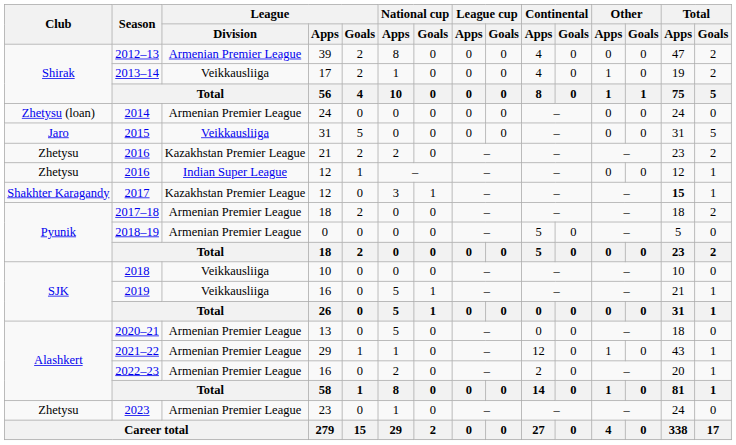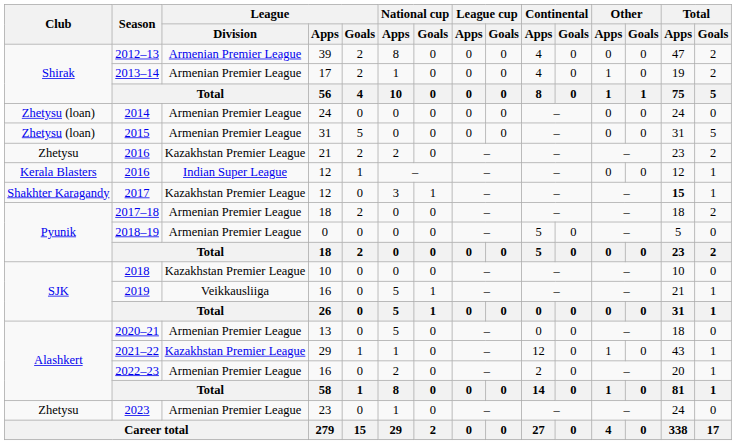 <table class="wikitable" style="text-align:center">
 <tr>
 <th rowspan="2">Club</th>
 <th rowspan="2">Season</th>
 <th colspan="3">League</th>
 <th colspan="2">National cup</th>
 <th colspan="2">League cup</th>
 <th colspan="2">Continental</th>
 <th colspan="2">Other</th>
 <th colspan="2">Total</th>
 </tr>
 <tr>
 <th>Division</th>
 <th>Apps</th>
 <th>Goals</th>
 <th>Apps</th>
 <th>Goals</th>
 <th>Apps</th>
 <th>Goals</th>
 <th>Apps</th>
 <th>Goals</th>
 <th>Apps</th>
 <th>Goals</th>
 <th>Apps</th>
 <th>Goals</th>
 </tr>
 <tr>
 <td rowspan="3"><a href='#'>Shirak</a></td>
 <td><a href='#'>2012–13</a></td>
 <td><a href='#'>Armenian Premier League</a></td>
 <td>39</td>
 <td>2</td>
 <td>8</td>
 <td>0</td>
 <td>0</td>
 <td>0</td>
 <td>4</td>
 <td>0</td>
 <td>0</td>
 <td>0</td>
 <td>47</td>
 <td>2</td>
 </tr>
 <tr>
 <td><a href='#'>2013–14</a></td>
-<td>Veikkausliiga</td>
+<td>Armenian Premier League</td>
 <td>17</td>
 <td>2</td>
 <td>1</td>
 <td>0</td>
 <td>0</td>
 <td>0</td>
 <td>4</td>
 <td>0</td>
 <td>1</td>
 <td>0</td>
 <td>19</td>
 <td>2</td>
 </tr>
 <tr>
 <th colspan="2">Total</th>
 <th>56</th>
 <th>4</th>
 <th>10</th>
 <th>0</th>
 <th>0</th>
 <th>0</th>
 <th>8</th>
 <th>0</th>
 <th>1</th>
 <th>1</th>
 <th>75</th>
 <th>5</th>
 </tr>
 <tr>
 <td><a href='#'>Zhetysu</a> (loan)</td>
 <td><a href='#'>2014</a></td>
 <td>Armenian Premier League</td>
 <td>24</td>
 <td>0</td>
 <td>0</td>
 <td>0</td>
 <td>0</td>
 <td>0</td>
 <td colspan="2">–</td>
 <td>0</td>
 <td>0</td>
 <td>24</td>
 <td>0</td>
 </tr>
 <tr>
-<td><a href='#'>Jaro</a></td>
+<td><a href='#'>Zhetysu</a> (loan)</td>
 <td><a href='#'>2015</a></td>
-<td><a href='#'>Veikkausliiga</a></td>
+<td>Armenian Premier League</td>
 <td>31</td>
 <td>5</td>
 <td>0</td>
 <td>0</td>
 <td>0</td>
 <td>0</td>
 <td colspan="2">–</td>
 <td>0</td>
 <td>0</td>
 <td>31</td>
 <td>5</td>
 </tr>
 <tr>
 <td>Zhetysu</td>
 <td><a href='#'>2016</a></td>
 <td>Kazakhstan Premier League</td>
 <td>21</td>
 <td>2</td>
 <td>2</td>
 <td>0</td>
 <td colspan="2">–</td>
 <td colspan="2">–</td>
 <td colspan="2">–</td>
 <td>23</td>
 <td>2</td>
 </tr>
 <tr>
-<td>Zhetysu</td>
+<td><a href='#'>Kerala Blasters</a></td>
 <td><a href='#'>2016</a></td>
 <td><a href='#'>Indian Super League</a></td>
 <td>12</td>
 <td>1</td>
 <td colspan="2">–</td>
 <td colspan="2">–</td>
 <td colspan="2">–</td>
 <td>0</td>
 <td>0</td>
 <td>12</td>
 <td>1</td>
 </tr>
 <tr>
 <td><a href='#'>Shakhter Karagandy</a></td>
 <td><a href='#'>2017</a></td>
 <td>Kazakhstan Premier League</td>
 <td>12</td>
 <td>0</td>
 <td>3</td>
 <td>1</td>
 <td colspan="2">–</td>
 <td colspan="2">–</td>
 <td colspan="2">–</td>
 <td><strong>15</strong></td>
 <td>1</td>
 </tr>
 <tr>
 <td rowspan="3"><a href='#'>Pyunik</a></td>
 <td><a href='#'>2017–18</a></td>
 <td>Armenian Premier League</td>
 <td>18</td>
 <td>2</td>
 <td>0</td>
 <td>0</td>
 <td colspan="2">–</td>
 <td colspan="2">–</td>
 <td colspan="2">–</td>
 <td>18</td>
 <td>2</td>
 </tr>
 <tr>
 <td><a href='#'>2018–19</a></td>
 <td>Armenian Premier League</td>
 <td>0</td>
 <td>0</td>
 <td>0</td>
 <td>0</td>
 <td colspan="2">–</td>
 <td>5</td>
 <td>0</td>
 <td colspan="2">–</td>
 <td>5</td>
 <td>0</td>
 </tr>
 <tr>
 <th colspan="2">Total</th>
 <th>18</th>
 <th>2</th>
 <th>0</th>
 <th>0</th>
 <th>0</th>
 <th>0</th>
 <th>5</th>
 <th>0</th>
 <th>0</th>
 <th>0</th>
 <th>23</th>
 <th>2</th>
 </tr>
 <tr>
 <td rowspan="3"><a href='#'>SJK</a></td>
 <td><a href='#'>2018</a></td>
-<td>Veikkausliiga</td>
+<td>Kazakhstan Premier League</td>
 <td>10</td>
 <td>0</td>
 <td>0</td>
 <td>0</td>
 <td colspan="2">–</td>
 <td colspan="2">–</td>
 <td colspan="2">–</td>
 <td>10</td>
 <td>0</td>
 </tr>
 <tr>
 <td><a href='#'>2019</a></td>
 <td>Veikkausliiga</td>
 <td>16</td>
 <td>0</td>
 <td>5</td>
 <td>1</td>
 <td colspan="2">–</td>
 <td colspan="2">–</td>
 <td colspan="2">–</td>
 <td>21</td>
 <td>1</td>
 </tr>
 <tr>
 <th colspan="2">Total</th>
 <th>26</th>
 <th>0</th>
 <th>5</th>
 <th>1</th>
 <th>0</th>
 <th>0</th>
 <th>0</th>
 <th>0</th>
 <th>0</th>
 <th>0</th>
 <th>31</th>
 <th>1</th>
 </tr>
 <tr>
 <td rowspan="4"><a href='#'>Alashkert</a></td>
 <td><a href='#'>2020–21</a></td>
 <td>Armenian Premier League</td>
 <td>13</td>
 <td>0</td>
 <td>5</td>
 <td>0</td>
 <td colspan="2">–</td>
 <td>0</td>
 <td>0</td>
 <td colspan="2">–</td>
 <td>18</td>
 <td>0</td>
 </tr>
 <tr>
 <td><a href='#'>2021–22</a></td>
-<td>Armenian Premier League</td>
+<td><a href='#'>Kazakhstan Premier League</a></td>
 <td>29</td>
 <td>1</td>
 <td>1</td>
 <td>0</td>
 <td colspan="2">–</td>
 <td>12</td>
 <td>0</td>
 <td>1</td>
 <td>0</td>
 <td>43</td>
 <td>1</td>
 </tr>
 <tr>
 <td><a href='#'>2022–23</a></td>
 <td>Armenian Premier League</td>
 <td>16</td>
 <td>0</td>
 <td>2</td>
 <td>0</td>
 <td colspan="2">–</td>
 <td>2</td>
 <td>0</td>
 <td colspan="2">–</td>
 <td>20</td>
 <td>1</td>
 </tr>
 <tr>
 <th colspan="2">Total</th>
 <th>58</th>
 <th>1</th>
 <th>8</th>
 <th>0</th>
 <th>0</th>
 <th>0</th>
 <th>14</th>
 <th>0</th>
 <th>1</th>
 <th>0</th>
 <th>81</th>
 <th>1</th>
 </tr>
 <tr>
 <td>Zhetysu</td>
 <td><a href='#'>2023</a></td>
 <td>Armenian Premier League</td>
 <td>23</td>
 <td>0</td>
 <td>1</td>
 <td>0</td>
 <td colspan="2">–</td>
 <td colspan="2">–</td>
 <td colspan="2">–</td>
 <td>24</td>
 <td>0</td>
 </tr>
 <tr>
 <th colspan="3">Career total</th>
 <th>279</th>
 <th>15</th>
 <th>29</th>
 <th>2</th>
 <th>0</th>
 <th>0</th>
 <th>27</th>
 <th>0</th>
 <th>4</th>
 <th>0</th>
 <th>338</th>
 <th>17</th>
 </tr>
 </table>
